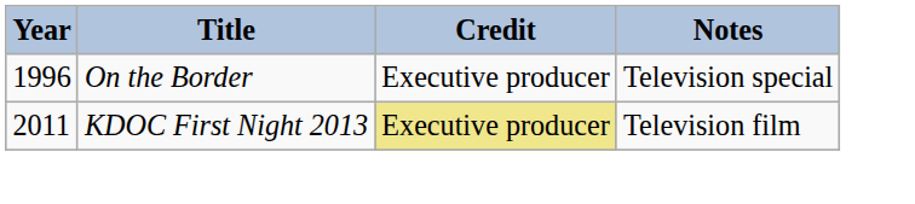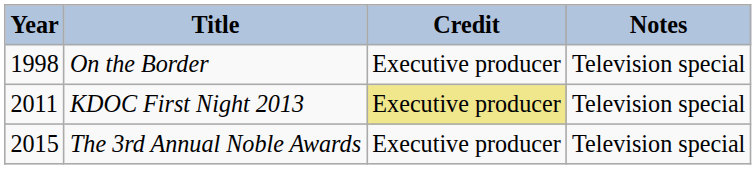 <table class="wikitable" style="font-size:95%;">
 <tr>
 <th style="background:#B0C4DE;">Year</th>
 <th style="background:#B0C4DE;">Title</th>
 <th style="background:#B0C4DE;">Credit</th>
 <th style="background:#B0C4DE;">Notes</th>
 </tr>
 <tr>
-<td>1996</td>
+<td>1998</td>
 <td><em>On the Border</em></td>
 <td>Executive producer</td>
 <td>Television special</td>
 </tr>
 <tr>
 <td>2011</td>
 <td><em>KDOC First Night 2013</em></td>
 <td style="background: khaki;">Executive producer</td>
-<td>Television film</td>
+<td>Television special</td>
+</tr>
+<tr>
+<td>2015</td>
+<td><em>The 3rd Annual Noble Awards</em></td>
+<td>Executive producer</td>
+<td>Television special</td>
 </tr>
 </table>
